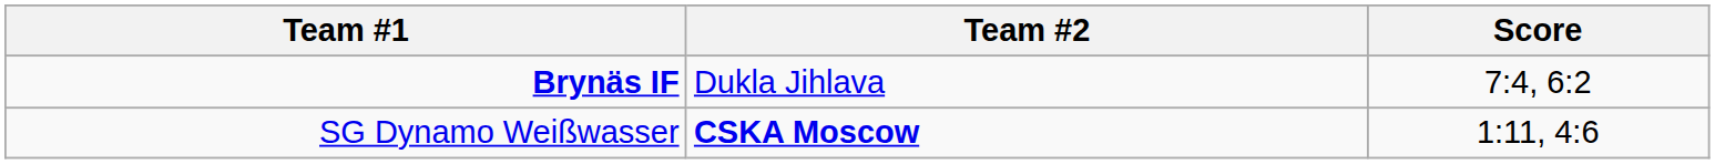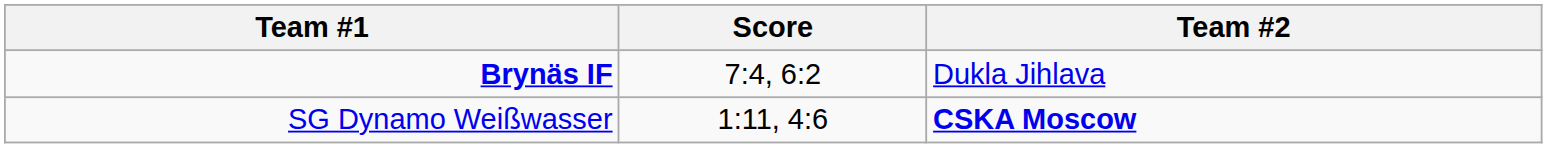 <table class="wikitable" style="text-align: center;">
 <tr>
 <th width=22%>Team #1</th>
+<th width=11%>Score</th>
 <th width=22%>Team #2</th>
-<th width=11%>Score</th>
 </tr>
 <tr>
 <td style="text-align: right;"><strong><a href='#'>Brynäs IF</a></strong> </td>
+<td>7:4, 6:2</td>
 <td style="text-align: left;"> <a href='#'>Dukla Jihlava</a></td>
-<td>7:4, 6:2</td>
 </tr>
 <tr>
 <td style="text-align: right;"><a href='#'>SG Dynamo Weißwasser</a> </td>
+<td>1:11, 4:6</td>
 <td style="text-align: left;"> <strong><a href='#'>CSKA Moscow</a></strong></td>
-<td>1:11, 4:6</td>
 </tr>
 </table>
